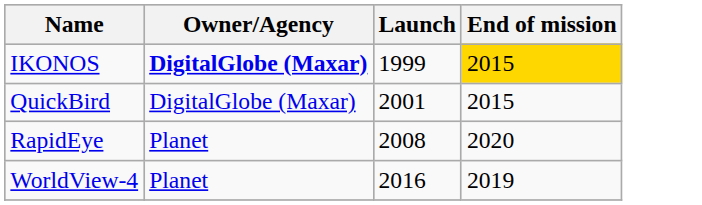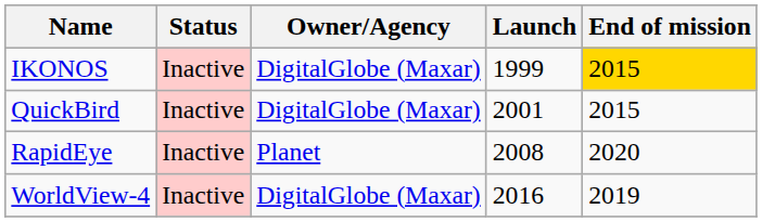 <table class="sortable wikitable" style="font-size:90%;">
 <tr>
 <th>Name</th>
+<th>Status</th>
 <th>Owner/Agency</th>
 <th>Launch  </th>
 <th>End of mission</th>
 </tr>
 <tr>
 <td><a href='#'>IKONOS</a></td>
-<td><strong><a href='#'>DigitalGlobe (Maxar)</a></strong></td>
+<td style="background:#ffcccc;">Inactive</td>
+<td><a href='#'>DigitalGlobe (Maxar)</a></td>
 <td>1999</td>
 <td style="background: gold;">2015</td>
 </tr>
 <tr>
 <td><a href='#'>QuickBird</a></td>
+<td style="background:#ffcccc;">Inactive</td>
 <td><a href='#'>DigitalGlobe (Maxar)</a></td>
 <td>2001</td>
 <td>2015</td>
 </tr>
 <tr>
 <td><a href='#'>RapidEye</a></td>
+<td style="background:#ffcccc;">Inactive</td>
 <td><a href='#'>Planet</a></td>
 <td>2008</td>
 <td>2020</td>
 </tr>
 <tr>
 <td><a href='#'>WorldView-4</a></td>
-<td><a href='#'>Planet</a></td>
+<td style="background:#ffcccc;">Inactive</td>
+<td><a href='#'>DigitalGlobe (Maxar)</a></td>
 <td>2016</td>
 <td>2019</td>
 </tr>
 </table>
